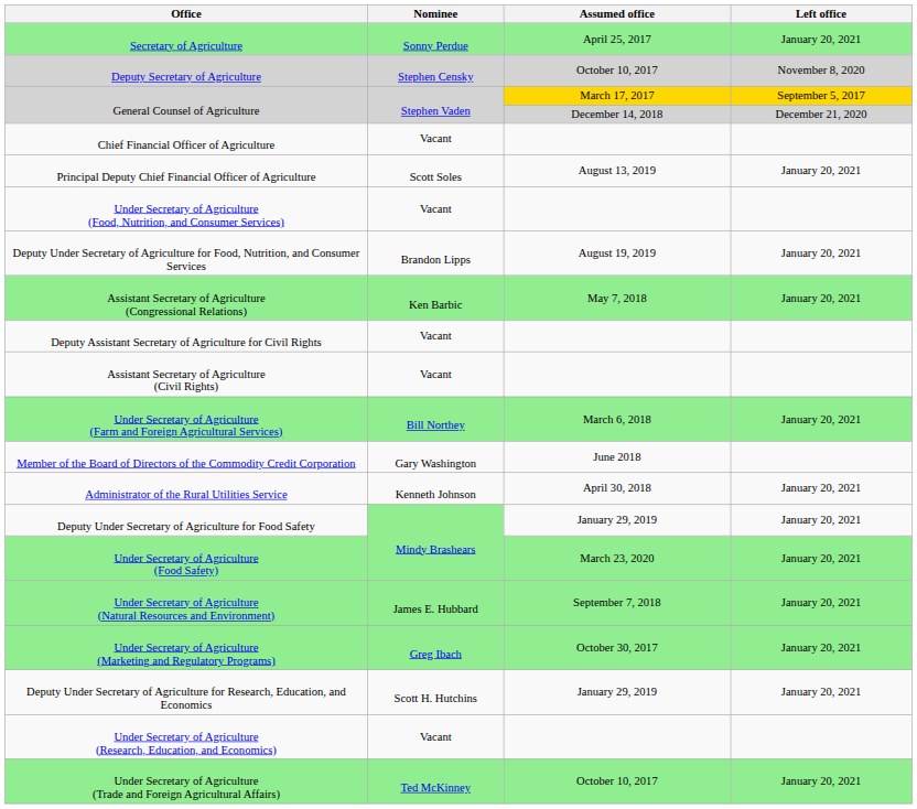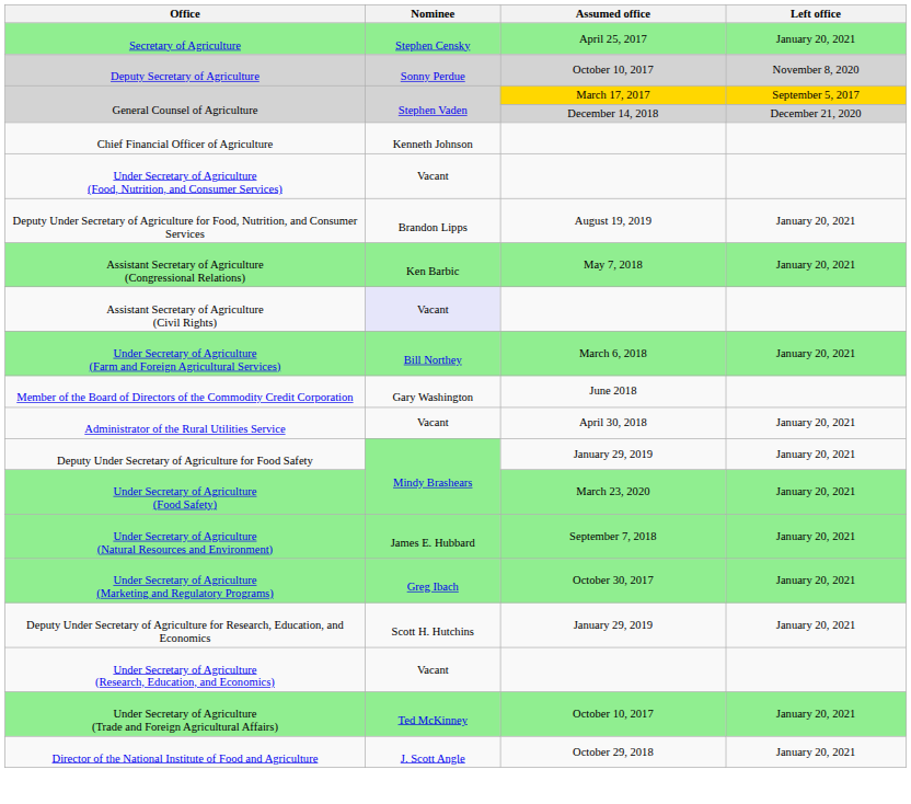 <table class="wikitable sortable" style="text-align:center">
 <tr>
 <th style="width:40%;">Office</th>
 <th style="width:15%;">Nominee</th>
 <th style="width:25%;" data-sort- type="date">Assumed office</th>
 <th style="width:20%;" data-sort- type="date">Left office</th>
 </tr>
 <tr style="background:lightgreen;">
 <td><br><a href='#'>Secretary of Agriculture</a></td>
-<td><br><a href='#'>Sonny Perdue</a></td>
+<td><br><a href='#'>Stephen Censky</a></td>
 <td>April 25, 2017<br></td>
 <td>January 20, 2021</td>
 </tr>
 <tr style="background:lightgray;">
 <td><br><a href='#'>Deputy Secretary of Agriculture</a></td>
-<td><br><a href='#'>Stephen Censky</a></td>
+<td><br><a href='#'>Sonny Perdue</a></td>
 <td>October 10, 2017 <br></td>
 <td>November 8, 2020</td>
 </tr>
 <tr style="background:lightgray;">
 <td rowspan="2"><br>General Counsel of Agriculture</td>
 <td rowspan="2" style="background:lightgray;"><br><a href='#'>Stephen Vaden</a></td>
 <td style="background:gold;">March 17, 2017</td>
 <td style="background:gold;">September 5, 2017</td>
 </tr>
 <tr style="background:lightgray;">
 <td>December 14, 2018<br></td>
 <td>December 21, 2020</td>
 </tr>
 <tr>
 <td><br>Chief Financial Officer of Agriculture</td>
-<td>Vacant</td>
+<td><br>Kenneth Johnson</td>
 <td></td>
 <td></td>
-</tr>
-<tr>
-<td><br>Principal Deputy Chief Financial Officer of Agriculture</td>
-<td><br>Scott Soles</td>
-<td>August 13, 2019</td>
-<td>January 20, 2021</td>
 </tr>
 <tr>
 <td><br><a href='#'>Under Secretary of Agriculture<br>(Food, Nutrition, and Consumer Services)</a></td>
 <td>Vacant</td>
 <td></td>
 <td></td>
 </tr>
 <tr>
 <td><br>Deputy Under Secretary of Agriculture for Food, Nutrition, and Consumer Services</td>
 <td><br>Brandon Lipps</td>
 <td>August 19, 2019</td>
 <td>January 20, 2021</td>
 </tr>
 <tr style="background:lightgreen;">
 <td><br>Assistant Secretary of Agriculture<br>(Congressional Relations)</td>
 <td><br>Ken Barbic</td>
 <td>May 7, 2018<br></td>
 <td>January 20, 2021</td>
 </tr>
 <tr>
-<td><br>Deputy Assistant Secretary of Agriculture for Civil Rights</td>
-<td>Vacant</td>
-<td></td>
-<td></td>
-</tr>
-<tr>
 <td><br>Assistant Secretary of Agriculture<br>(Civil Rights)</td>
-<td>Vacant</td>
+<td style="background: lavender;">Vacant</td>
 <td></td>
 <td></td>
 </tr>
 <tr style="background:lightgreen;">
 <td><br><a href='#'>Under Secretary of Agriculture<br>(Farm and Foreign Agricultural Services)</a></td>
 <td><br><a href='#'>Bill Northey</a></td>
 <td>March 6, 2018<br></td>
 <td>January 20, 2021</td>
 </tr>
 <tr>
 <td><br><a href='#'>Member of the Board of Directors of the Commodity Credit Corporation</a></td>
 <td><br>Gary Washington</td>
 <td>June 2018</td>
 <td></td>
 </tr>
 <tr>
 <td><br><a href='#'>Administrator of the Rural Utilities Service</a></td>
-<td><br>Kenneth Johnson</td>
+<td>Vacant</td>
 <td>April 30, 2018<br></td>
 <td>January 20, 2021</td>
 </tr>
 <tr>
 <td><br>Deputy Under Secretary of Agriculture for Food Safety</td>
 <td rowspan="2" style="background:lightgreen;"><br><a href='#'>Mindy Brashears</a></td>
 <td>January 29, 2019</td>
 <td>January 20, 2021</td>
 </tr>
 <tr style="background:lightgreen;">
 <td><br><a href='#'>Under Secretary of Agriculture<br>(Food Safety)</a></td>
 <td>March 23, 2020<br></td>
 <td>January 20, 2021</td>
 </tr>
 <tr style="background:lightgreen;">
 <td><br><a href='#'>Under Secretary of Agriculture<br>(Natural Resources and Environment)</a></td>
 <td><br>James E. Hubbard</td>
 <td>September 7, 2018<br></td>
 <td>January 20, 2021</td>
 </tr>
 <tr style="background:lightgreen;">
 <td><br><a href='#'>Under Secretary of Agriculture<br>(Marketing and Regulatory Programs)</a></td>
 <td><br><a href='#'>Greg Ibach</a></td>
 <td>October 30, 2017<br></td>
 <td>January 20, 2021</td>
 </tr>
 <tr>
 <td><br>Deputy Under Secretary of Agriculture for Research, Education, and Economics</td>
 <td><br>Scott H. Hutchins</td>
 <td>January 29, 2019</td>
 <td>January 20, 2021</td>
 </tr>
 <tr>
 <td><br><a href='#'>Under Secretary of Agriculture<br>(Research, Education, and Economics)</a></td>
 <td>Vacant</td>
 <td></td>
 <td></td>
 </tr>
 <tr style="background:lightgreen;">
 <td><br>Under Secretary of Agriculture<br>(Trade and Foreign Agricultural Affairs)</td>
 <td><br><a href='#'>Ted McKinney</a></td>
 <td>October 10, 2017<br></td>
 <td>January 20, 2021</td>
 </tr>
+<tr>
+<td><br><a href='#'>Director of the National Institute of Food and Agriculture</a></td>
+<td><br><a href='#'>J. Scott Angle</a></td>
+<td>October 29, 2018<br></td>
+<td>January 20, 2021</td>
+</tr>
 </table>
